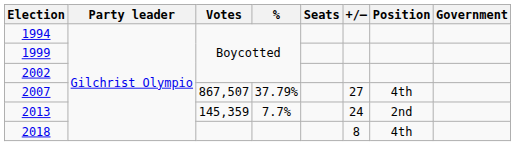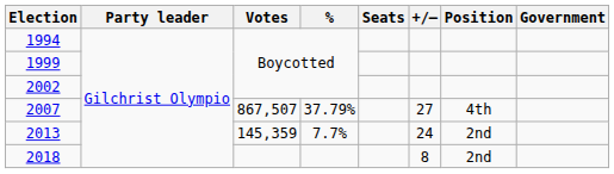 <table class=wikitable style=text-align:center>
 <tr>
 <th>Election</th>
 <th>Party leader</th>
 <th>Votes</th>
 <th>%</th>
 <th>Seats</th>
 <th>+/–</th>
 <th>Position</th>
 <th>Government</th>
 </tr>
 <tr>
 <td><a href='#'>1994</a></td>
 <td rowspan="6"><a href='#'>Gilchrist Olympio</a></td>
 <td colspan="2" rowspan="3">Boycotted</td>
 <td></td>
 <td></td>
 <td></td>
 <td></td>
 </tr>
 <tr>
 <td><a href='#'>1999</a></td>
 <td></td>
 <td></td>
 <td></td>
 <td></td>
 </tr>
 <tr>
 <td><a href='#'>2002</a></td>
 <td></td>
 <td></td>
 <td></td>
 <td></td>
 </tr>
 <tr>
 <td><a href='#'>2007</a></td>
 <td>867,507</td>
 <td>37.79%</td>
 <td></td>
 <td> 27</td>
 <td> 4th</td>
 <td></td>
 </tr>
 <tr>
 <td><a href='#'>2013</a></td>
 <td>145,359</td>
 <td>7.7%</td>
 <td></td>
 <td> 24</td>
 <td> 2nd</td>
 <td></td>
 </tr>
 <tr>
 <td><a href='#'>2018</a></td>
 <td></td>
 <td></td>
 <td></td>
 <td> 8</td>
-<td> 4th</td>
+<td> 2nd</td>
 <td></td>
 </tr>
 </table>
